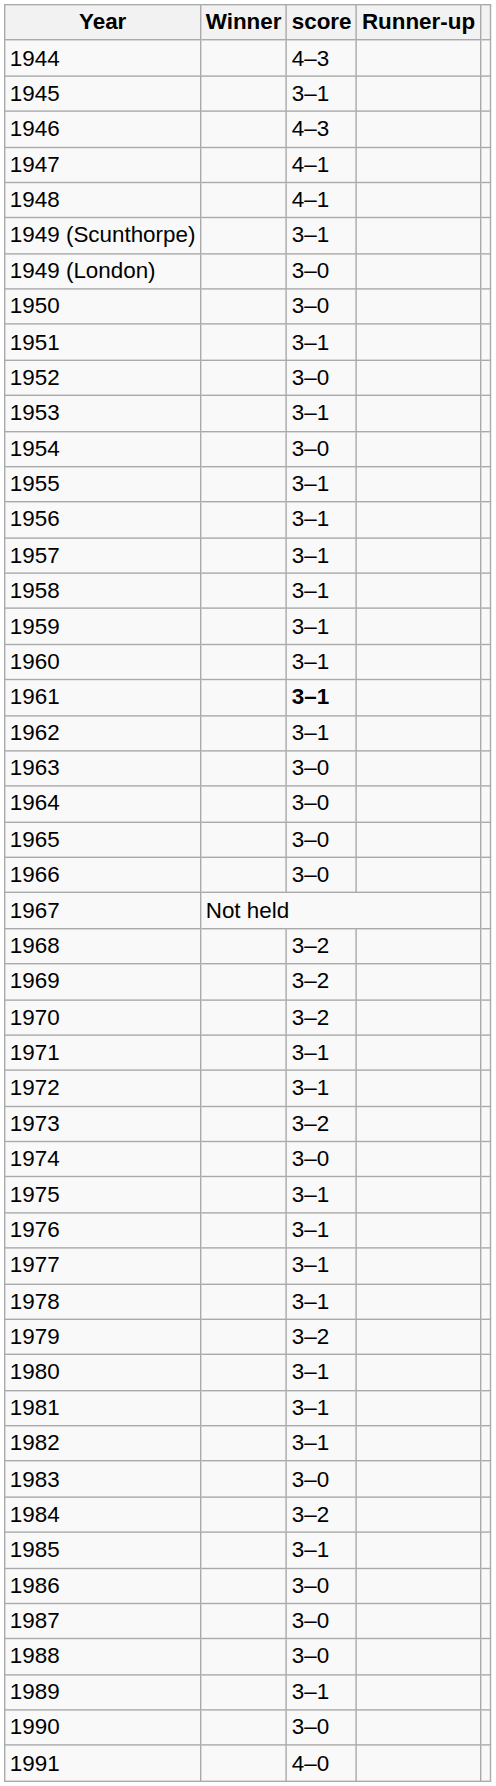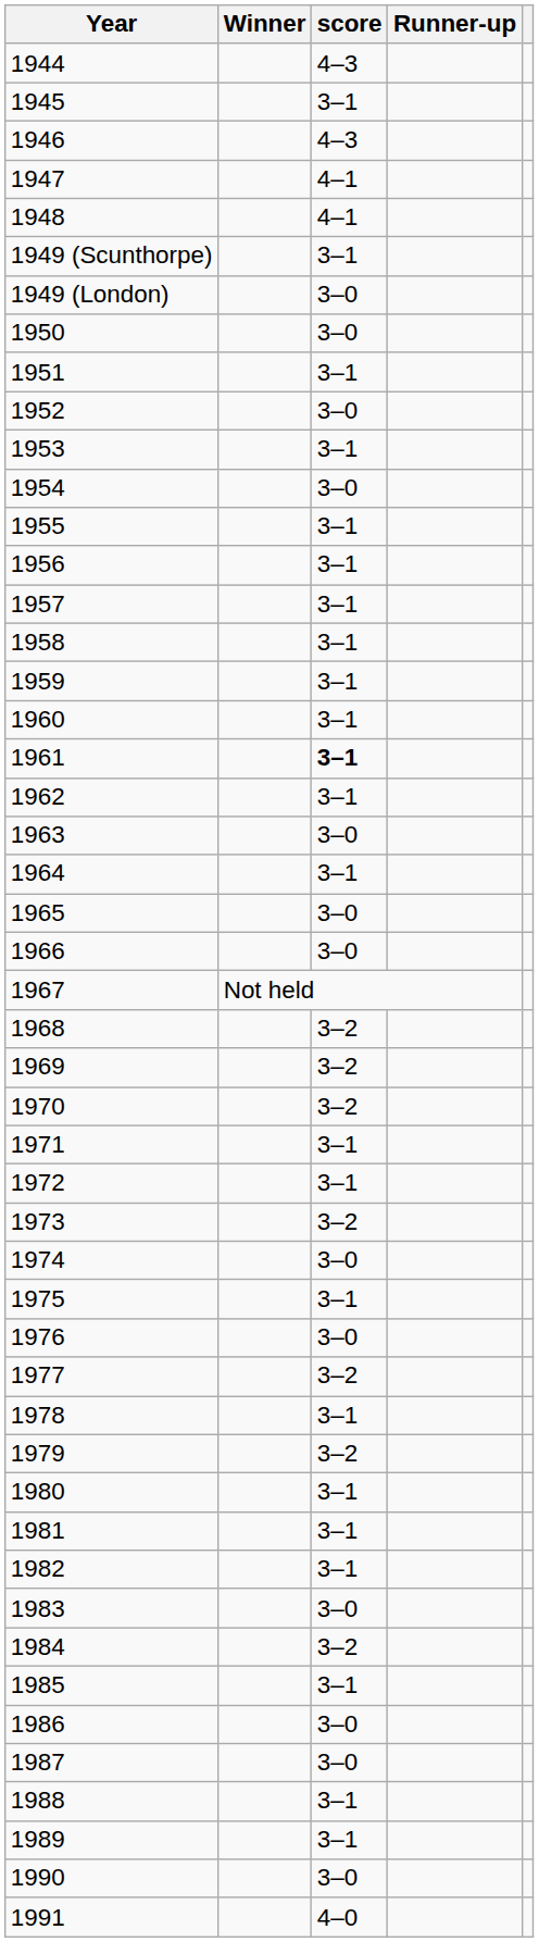 <table class="wikitable">
 <tr>
 <th Scope="col">Year</th>
 <th Scope="col">Winner</th>
 <th Scope="col">score</th>
 <th Scope="col">Runner-up</th>
 <th Scope="col"></th>
 </tr>
 <tr>
 <td>1944</td>
 <td></td>
 <td>4–3</td>
 <td></td>
 <td></td>
 </tr>
 <tr>
 <td>1945</td>
 <td></td>
 <td>3–1</td>
 <td></td>
 <td></td>
 </tr>
 <tr>
 <td>1946</td>
 <td></td>
 <td>4–3</td>
 <td></td>
 <td></td>
 </tr>
 <tr>
 <td>1947</td>
 <td></td>
 <td>4–1</td>
 <td></td>
 <td></td>
 </tr>
 <tr>
 <td>1948</td>
 <td></td>
 <td>4–1</td>
 <td></td>
 <td></td>
 </tr>
 <tr>
 <td>1949 (Scunthorpe)</td>
 <td></td>
 <td>3–1</td>
 <td></td>
 <td></td>
 </tr>
 <tr>
 <td>1949 (London)</td>
 <td></td>
 <td>3–0</td>
 <td></td>
 <td></td>
 </tr>
 <tr>
 <td>1950</td>
 <td></td>
 <td>3–0</td>
 <td></td>
 <td></td>
 </tr>
 <tr>
 <td>1951</td>
 <td></td>
 <td>3–1</td>
 <td></td>
 <td></td>
 </tr>
 <tr>
 <td>1952</td>
 <td></td>
 <td>3–0</td>
 <td></td>
 <td></td>
 </tr>
 <tr>
 <td>1953</td>
 <td></td>
 <td>3–1</td>
 <td></td>
 <td></td>
 </tr>
 <tr>
 <td>1954</td>
 <td></td>
 <td>3–0</td>
 <td></td>
 <td></td>
 </tr>
 <tr>
 <td>1955</td>
 <td></td>
 <td>3–1</td>
 <td></td>
 <td></td>
 </tr>
 <tr>
 <td>1956</td>
 <td></td>
 <td>3–1</td>
 <td></td>
 <td></td>
 </tr>
 <tr>
 <td>1957</td>
 <td></td>
 <td>3–1</td>
 <td></td>
 <td></td>
 </tr>
 <tr>
 <td>1958</td>
 <td></td>
 <td>3–1</td>
 <td></td>
 <td></td>
 </tr>
 <tr>
 <td>1959</td>
 <td></td>
 <td>3–1</td>
 <td></td>
 <td></td>
 </tr>
 <tr>
 <td>1960</td>
 <td></td>
 <td>3–1</td>
 <td></td>
 <td></td>
 </tr>
 <tr>
 <td>1961</td>
 <td></td>
 <td><strong>3–1</strong></td>
 <td></td>
 <td></td>
 </tr>
 <tr>
 <td>1962</td>
 <td></td>
 <td>3–1</td>
 <td></td>
 <td></td>
 </tr>
 <tr>
 <td>1963</td>
 <td></td>
 <td>3–0</td>
 <td></td>
 <td></td>
 </tr>
 <tr>
 <td>1964</td>
 <td></td>
-<td>3–0</td>
+<td>3–1</td>
 <td></td>
 <td></td>
 </tr>
 <tr>
 <td>1965</td>
 <td></td>
 <td>3–0</td>
 <td></td>
 <td></td>
 </tr>
 <tr>
 <td>1966</td>
 <td></td>
 <td>3–0</td>
 <td></td>
 <td></td>
 </tr>
 <tr>
 <td>1967</td>
 <td colspan=3>Not held</td>
 <td></td>
 </tr>
 <tr>
 <td>1968</td>
 <td></td>
 <td>3–2</td>
 <td></td>
 <td></td>
 </tr>
 <tr>
 <td>1969</td>
 <td></td>
 <td>3–2</td>
 <td></td>
 <td></td>
 </tr>
 <tr>
 <td>1970</td>
 <td></td>
 <td>3–2</td>
 <td></td>
 <td></td>
 </tr>
 <tr>
 <td>1971</td>
 <td></td>
 <td>3–1</td>
 <td></td>
 <td></td>
 </tr>
 <tr>
 <td>1972</td>
 <td></td>
 <td>3–1</td>
 <td></td>
 <td></td>
 </tr>
 <tr>
 <td>1973</td>
 <td></td>
 <td>3–2</td>
 <td></td>
 <td></td>
 </tr>
 <tr>
 <td>1974</td>
 <td></td>
 <td>3–0</td>
 <td></td>
 <td></td>
 </tr>
 <tr>
 <td>1975</td>
 <td></td>
 <td>3–1</td>
 <td></td>
 <td></td>
 </tr>
 <tr>
 <td>1976</td>
 <td></td>
-<td>3–1</td>
+<td>3–0</td>
 <td></td>
 <td></td>
 </tr>
 <tr>
 <td>1977</td>
 <td></td>
-<td>3–1</td>
+<td>3–2</td>
 <td></td>
 <td></td>
 </tr>
 <tr>
 <td>1978</td>
 <td></td>
 <td>3–1</td>
 <td></td>
 <td></td>
 </tr>
 <tr>
 <td>1979</td>
 <td></td>
 <td>3–2</td>
 <td></td>
 <td></td>
 </tr>
 <tr>
 <td>1980</td>
 <td></td>
 <td>3–1</td>
 <td></td>
 <td></td>
 </tr>
 <tr>
 <td>1981</td>
 <td></td>
 <td>3–1</td>
 <td></td>
 <td></td>
 </tr>
 <tr>
 <td>1982</td>
 <td></td>
 <td>3–1</td>
 <td></td>
 <td></td>
 </tr>
 <tr>
 <td>1983</td>
 <td></td>
 <td>3–0</td>
 <td></td>
 <td></td>
 </tr>
 <tr>
 <td>1984</td>
 <td></td>
 <td>3–2</td>
 <td></td>
 <td></td>
 </tr>
 <tr>
 <td>1985</td>
 <td></td>
 <td>3–1</td>
 <td></td>
 <td></td>
 </tr>
 <tr>
 <td>1986</td>
 <td></td>
 <td>3–0</td>
 <td></td>
 <td></td>
 </tr>
 <tr>
 <td>1987</td>
 <td></td>
 <td>3–0</td>
 <td></td>
 <td></td>
 </tr>
 <tr>
 <td>1988</td>
 <td></td>
-<td>3–0</td>
+<td>3–1</td>
 <td></td>
 <td></td>
 </tr>
 <tr>
 <td>1989</td>
 <td></td>
 <td>3–1</td>
 <td></td>
 <td></td>
 </tr>
 <tr>
 <td>1990</td>
 <td></td>
 <td>3–0</td>
 <td></td>
 <td></td>
 </tr>
 <tr>
 <td>1991</td>
 <td></td>
 <td>4–0</td>
 <td></td>
 <td></td>
 </tr>
 </table>
